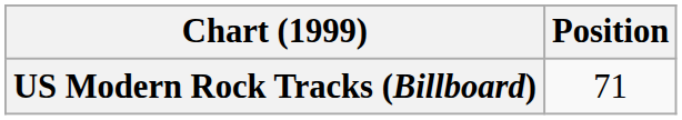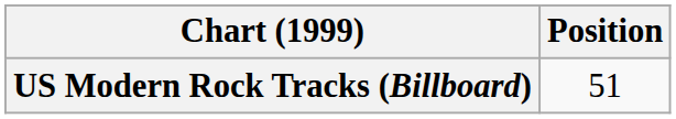 <table class="wikitable plainrowheaders" style="text-align:center">
 <tr>
 <th scope="col">Chart (1999)</th>
 <th scope="col">Position</th>
 </tr>
 <tr>
 <th scope="row">US Modern Rock Tracks (<em>Billboard</em>)</th>
-<td>71</td>
+<td>51</td>
 </tr>
 </table>
